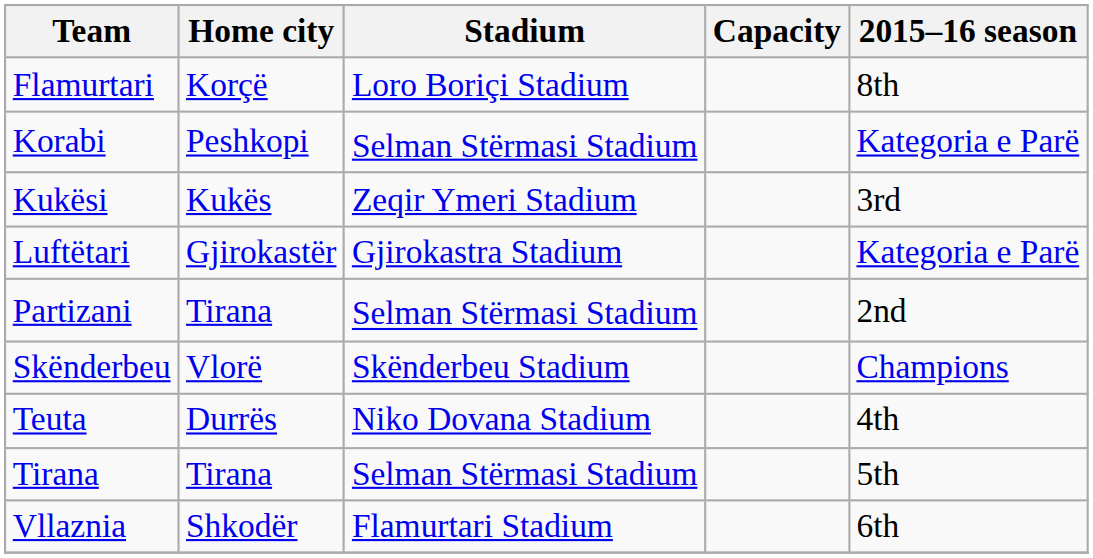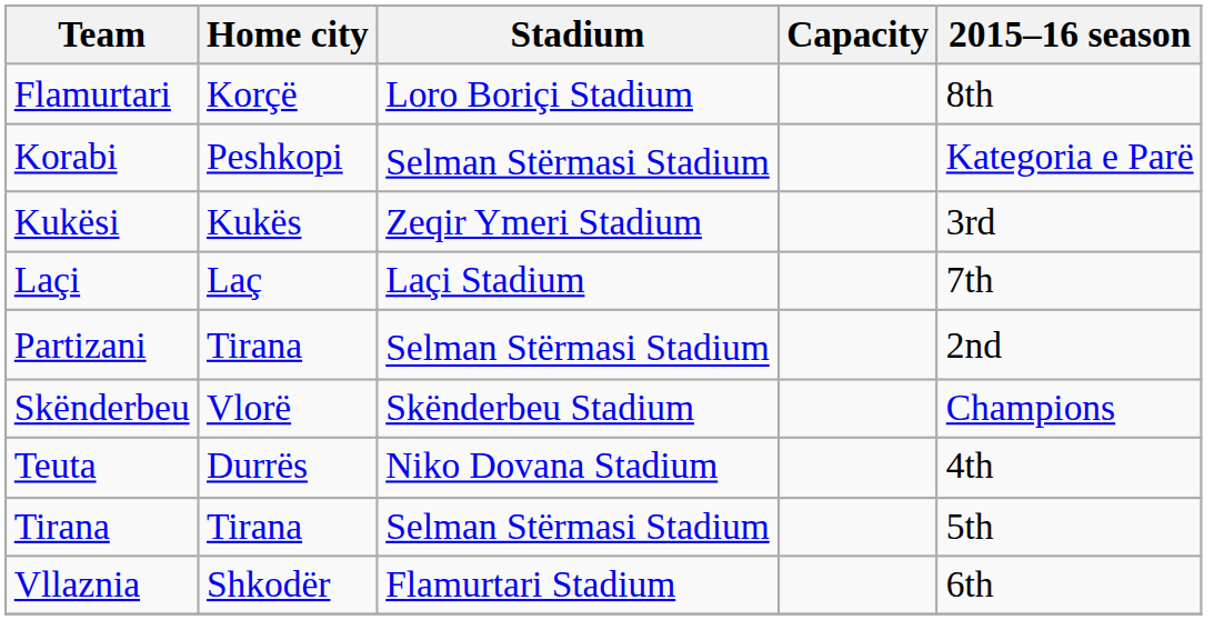 <table class="wikitable sortable">
 <tr>
 <th>Team</th>
 <th>Home city</th>
 <th>Stadium</th>
 <th>Capacity</th>
 <th>2015–16 season</th>
 </tr>
 <tr>
 <td><a href='#'>Flamurtari</a></td>
 <td><a href='#'>Korçë</a></td>
 <td><a href='#'>Loro Boriçi Stadium</a></td>
 <td style="text-align:center;"></td>
 <td>8th</td>
 </tr>
 <tr>
 <td><a href='#'>Korabi</a></td>
 <td><a href='#'>Peshkopi</a></td>
 <td><a href='#'>Selman Stërmasi Stadium</a><sup></sup></td>
 <td style="text-align:center;"></td>
 <td><a href='#'>Kategoria e Parë</a></td>
 </tr>
 <tr>
 <td><a href='#'>Kukësi</a></td>
 <td><a href='#'>Kukës</a></td>
 <td><a href='#'>Zeqir Ymeri Stadium</a></td>
 <td style="text-align:center;"></td>
 <td>3rd</td>
 </tr>
 <tr>
-<td><a href='#'>Luftëtari</a></td>
-<td><a href='#'>Gjirokastër</a></td>
-<td><a href='#'>Gjirokastra Stadium</a></td>
+<td><a href='#'>Laçi</a></td>
+<td><a href='#'>Laç</a></td>
+<td><a href='#'>Laçi Stadium</a></td>
 <td style="text-align:center;"></td>
-<td><a href='#'>Kategoria e Parë</a></td>
+<td>7th</td>
 </tr>
 <tr>
 <td><a href='#'>Partizani</a></td>
 <td><a href='#'>Tirana</a></td>
 <td><a href='#'>Selman Stërmasi Stadium</a><sup></sup></td>
 <td style="text-align:center;"></td>
 <td>2nd</td>
 </tr>
 <tr>
 <td><a href='#'>Skënderbeu</a></td>
 <td><a href='#'>Vlorë</a></td>
 <td><a href='#'>Skënderbeu Stadium</a></td>
 <td style="text-align:center;"></td>
 <td><a href='#'>Champions</a></td>
 </tr>
 <tr>
 <td><a href='#'>Teuta</a></td>
 <td><a href='#'>Durrës</a></td>
 <td><a href='#'>Niko Dovana Stadium</a></td>
 <td style="text-align:center;"></td>
 <td>4th</td>
 </tr>
 <tr>
 <td><a href='#'>Tirana</a></td>
 <td><a href='#'>Tirana</a></td>
 <td><a href='#'>Selman Stërmasi Stadium</a></td>
 <td style="text-align:center;"></td>
 <td>5th</td>
 </tr>
 <tr>
 <td><a href='#'>Vllaznia</a></td>
 <td><a href='#'>Shkodër</a></td>
 <td><a href='#'>Flamurtari Stadium</a></td>
 <td style="text-align:center;"></td>
 <td>6th</td>
 </tr>
 <tr>
 </tr>
 </table>
